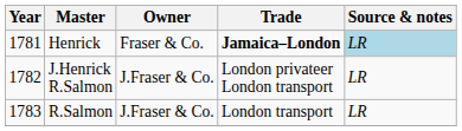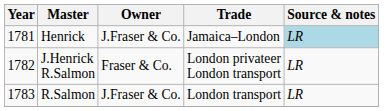 <table class=" wikitable">
 <tr>
 <th>Year</th>
 <th>Master</th>
 <th>Owner</th>
 <th>Trade</th>
 <th>Source & notes</th>
 </tr>
 <tr>
 <td>1781</td>
 <td>Henrick</td>
-<td>Fraser & Co.</td>
-<td><strong>Jamaica–London</strong></td>
+<td>J.Fraser & Co.</td>
+<td>Jamaica–London</td>
 <td style="background: lightblue;"><em>LR</em></td>
 </tr>
 <tr>
 <td>1782</td>
 <td>J.Henrick<br>R.Salmon</td>
-<td>J.Fraser & Co.</td>
+<td>Fraser & Co.</td>
 <td>London privateer<br>London transport</td>
 <td><em>LR</em></td>
 </tr>
 <tr>
 <td>1783</td>
 <td>R.Salmon</td>
 <td>J.Fraser & Co.</td>
 <td>London transport</td>
 <td><em>LR</em></td>
 </tr>
 <tr>
 </tr>
 </table>
